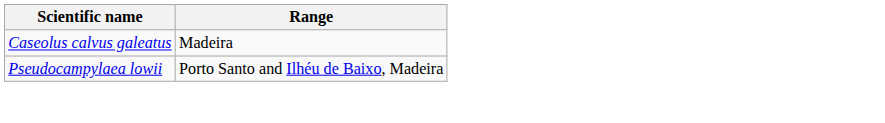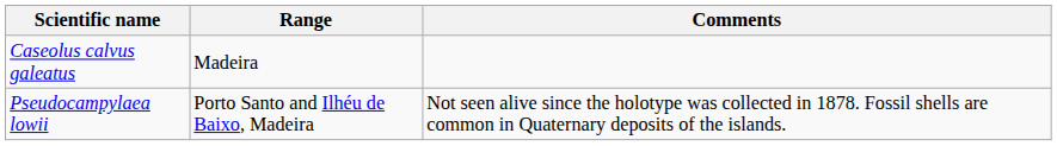 <table class="wikitable">
 <tr>
 <th>Scientific name</th>
 <th>Range</th>
+<th class="unsortable">Comments</th>
 </tr>
 <tr>
 <td><em><a href='#'>Caseolus calvus galeatus</a></em></td>
 <td>Madeira</td>
+<td></td>
 </tr>
 <tr>
 <td><em><a href='#'>Pseudocampylaea lowii</a></em></td>
 <td>Porto Santo and <a href='#'>Ilhéu de Baixo</a>, Madeira</td>
+<td>Not seen alive since the holotype was collected in 1878. Fossil shells are common in Quaternary deposits of the islands.</td>
 </tr>
 </table>
